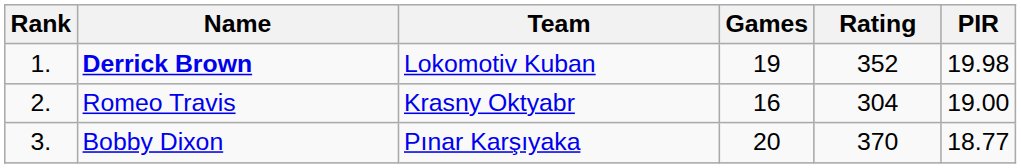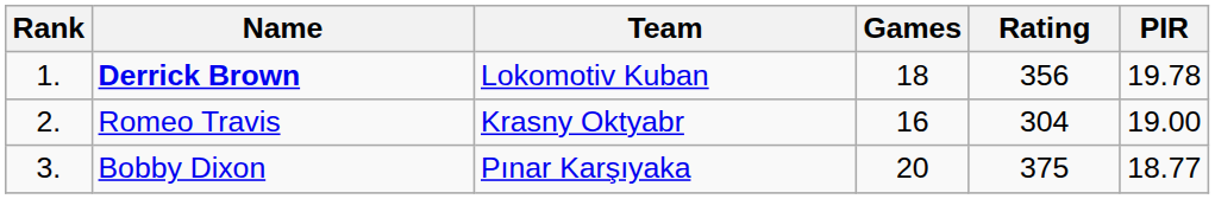 <table class="wikitable" style="text-align: center;">
 <tr>
 <th>Rank</th>
 <th width=200>Name</th>
 <th width=200>Team</th>
 <th>Games</th>
 <th width=75>Rating</th>
 <th width=40>PIR</th>
 </tr>
 <tr>
 <td>1.</td>
 <td align="left"> <strong><a href='#'>Derrick Brown</a></strong></td>
 <td align="left"> <a href='#'>Lokomotiv Kuban</a></td>
-<td>19</td>
-<td>352</td>
-<td>19.98</td>
+<td>18</td>
+<td>356</td>
+<td>19.78</td>
 </tr>
 <tr>
 <td>2.</td>
 <td align="left"> <a href='#'>Romeo Travis</a></td>
 <td align="left"> <a href='#'>Krasny Oktyabr</a></td>
 <td>16</td>
 <td>304</td>
 <td>19.00</td>
 </tr>
 <tr>
 <td>3.</td>
 <td align="left"> <a href='#'>Bobby Dixon</a></td>
 <td align="left"> <a href='#'>Pınar Karşıyaka</a></td>
 <td>20</td>
-<td>370</td>
+<td>375</td>
 <td>18.77</td>
 </tr>
 </table>
